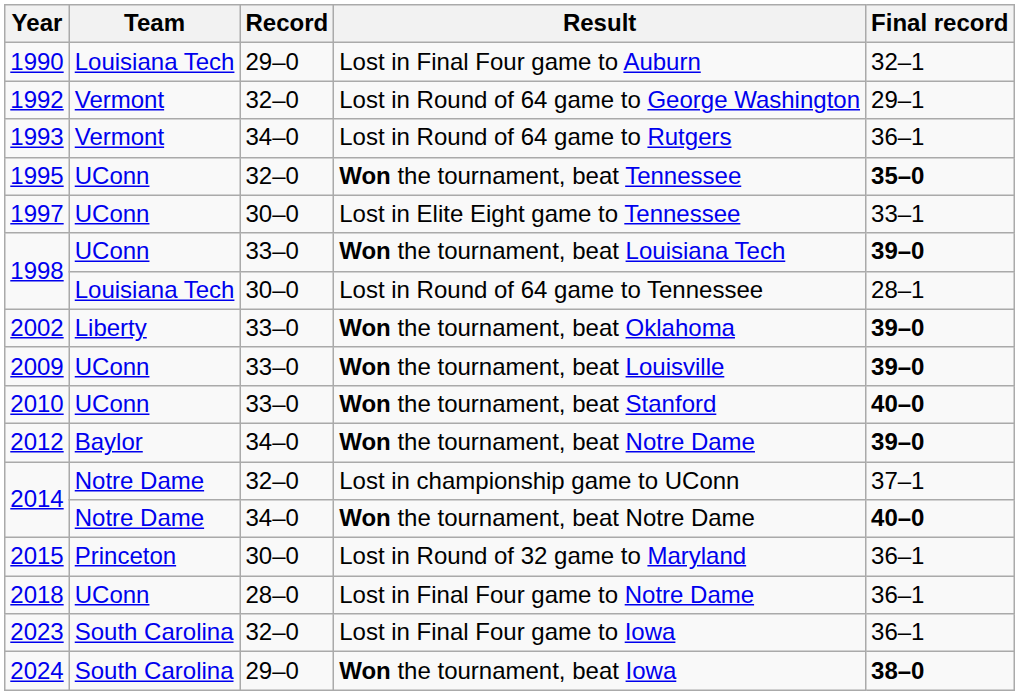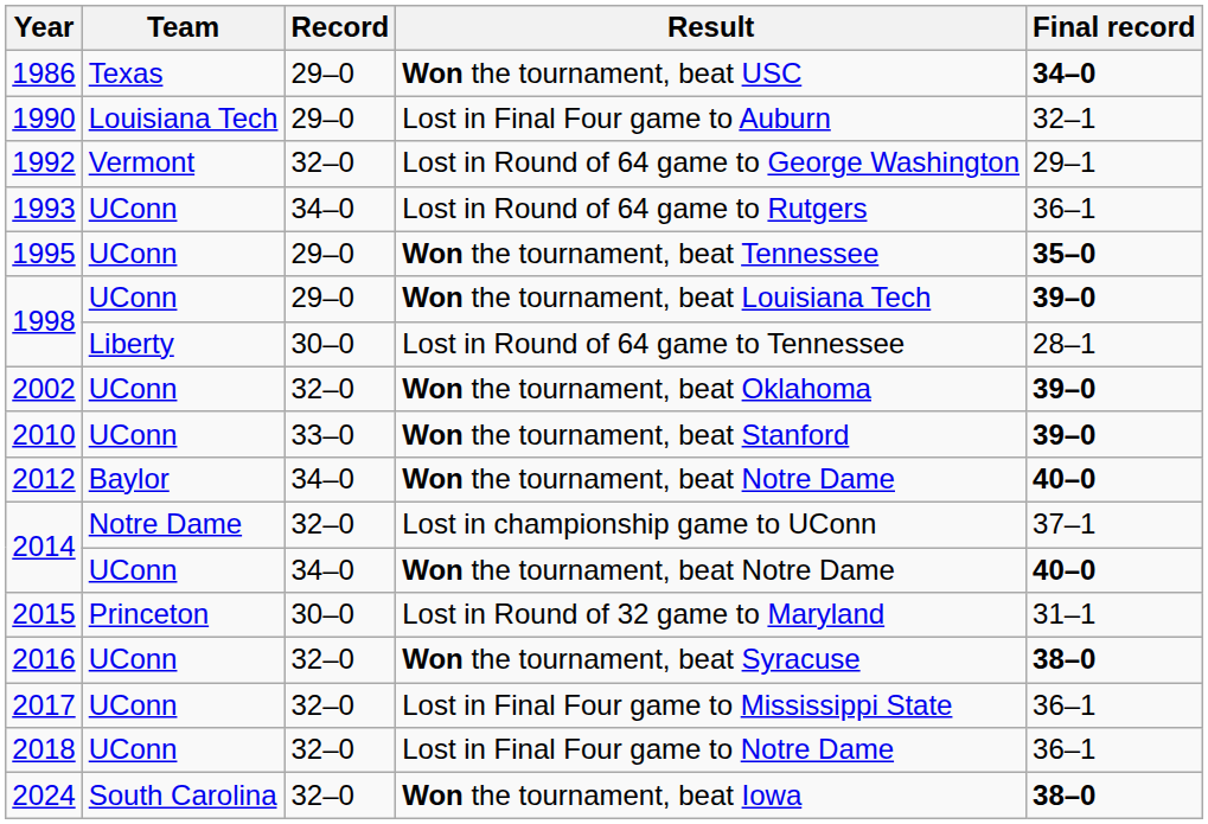 <table class="wikitable sortable">
 <tr>
 <th>Year</th>
 <th>Team</th>
 <th>Record</th>
 <th>Result</th>
 <th>Final record</th>
+</tr>
+<tr>
+<td><a href='#'>1986</a></td>
+<td><a href='#'>Texas</a></td>
+<td>29–0</td>
+<td><strong>Won</strong> the tournament, beat <a href='#'>USC</a></td>
+<td><strong>34–0</strong></td>
 </tr>
 <tr>
 <td><a href='#'>1990</a></td>
 <td><a href='#'>Louisiana Tech</a></td>
 <td>29–0</td>
 <td>Lost in Final Four game to <a href='#'>Auburn</a></td>
 <td>32–1</td>
 </tr>
 <tr>
 <td><a href='#'>1992</a></td>
 <td><a href='#'>Vermont</a></td>
 <td>32–0</td>
 <td>Lost in Round of 64 game to <a href='#'>George Washington</a></td>
 <td>29–1</td>
 </tr>
 <tr>
 <td><a href='#'>1993</a></td>
-<td><a href='#'>Vermont</a></td>
+<td><a href='#'>UConn</a></td>
 <td>34–0</td>
 <td>Lost in Round of 64 game to <a href='#'>Rutgers</a></td>
 <td>36–1</td>
 </tr>
 <tr>
 <td><a href='#'>1995</a></td>
 <td><a href='#'>UConn</a></td>
-<td>32–0</td>
+<td>29–0</td>
 <td><strong>Won</strong> the tournament, beat <a href='#'>Tennessee</a></td>
 <td><strong>35–0</strong></td>
 </tr>
 <tr>
-<td><a href='#'>1997</a></td>
-<td><a href='#'>UConn</a></td>
-<td>30–0</td>
-<td>Lost in Elite Eight game to <a href='#'>Tennessee</a></td>
-<td>33–1</td>
-</tr>
-<tr>
 <td rowspan="2"><a href='#'>1998</a></td>
 <td><a href='#'>UConn</a></td>
-<td>33–0</td>
+<td>29–0</td>
 <td><strong>Won</strong> the tournament, beat <a href='#'>Louisiana Tech</a></td>
 <td><strong>39–0</strong></td>
 </tr>
 <tr>
-<td><a href='#'>Louisiana Tech</a></td>
+<td><a href='#'>Liberty</a></td>
 <td>30–0</td>
 <td>Lost in Round of 64 game to Tennessee</td>
 <td>28–1</td>
 </tr>
 <tr>
 <td><a href='#'>2002</a></td>
-<td><a href='#'>Liberty</a></td>
-<td>33–0</td>
+<td><a href='#'>UConn</a></td>
+<td>32–0</td>
 <td><strong>Won</strong> the tournament, beat <a href='#'>Oklahoma</a></td>
-<td><strong>39–0</strong></td>
-</tr>
-<tr>
-<td><a href='#'>2009</a></td>
-<td><a href='#'>UConn</a></td>
-<td>33–0</td>
-<td><strong>Won</strong> the tournament, beat <a href='#'>Louisville</a></td>
 <td><strong>39–0</strong></td>
 </tr>
 <tr>
 <td><a href='#'>2010</a></td>
 <td><a href='#'>UConn</a></td>
 <td>33–0</td>
 <td><strong>Won</strong> the tournament, beat <a href='#'>Stanford</a></td>
-<td><strong>40–0</strong></td>
+<td><strong>39–0</strong></td>
 </tr>
 <tr>
 <td><a href='#'>2012</a></td>
 <td><a href='#'>Baylor</a></td>
 <td>34–0</td>
 <td><strong>Won</strong> the tournament, beat <a href='#'>Notre Dame</a></td>
-<td><strong>39–0</strong></td>
+<td><strong>40–0</strong></td>
 </tr>
 <tr>
 <td rowspan="2"><a href='#'>2014</a></td>
 <td><a href='#'>Notre Dame</a></td>
 <td>32–0</td>
 <td>Lost in championship game to UConn</td>
 <td>37–1</td>
 </tr>
 <tr>
-<td><a href='#'>Notre Dame</a></td>
+<td><a href='#'>UConn</a></td>
 <td>34–0</td>
 <td><strong>Won</strong> the tournament, beat Notre Dame</td>
 <td><strong>40–0</strong></td>
 </tr>
 <tr>
 <td><a href='#'>2015</a></td>
 <td><a href='#'>Princeton</a></td>
 <td>30–0</td>
 <td>Lost in Round of 32 game to <a href='#'>Maryland</a></td>
+<td>31–1</td>
+</tr>
+<tr>
+<td><a href='#'>2016</a></td>
+<td><a href='#'>UConn</a></td>
+<td>32–0</td>
+<td><strong>Won</strong> the tournament, beat <a href='#'>Syracuse</a></td>
+<td><strong>38–0</strong></td>
+</tr>
+<tr>
+<td><a href='#'>2017</a></td>
+<td><a href='#'>UConn</a></td>
+<td>32–0</td>
+<td>Lost in Final Four game to <a href='#'>Mississippi State</a></td>
 <td>36–1</td>
 </tr>
 <tr>
 <td><a href='#'>2018</a></td>
 <td><a href='#'>UConn</a></td>
-<td>28–0</td>
+<td>32–0</td>
 <td>Lost in Final Four game to <a href='#'>Notre Dame</a></td>
-<td>36–1</td>
-</tr>
-<tr>
-<td><a href='#'>2023</a></td>
-<td><a href='#'>South Carolina</a></td>
-<td>32–0</td>
-<td>Lost in Final Four game to <a href='#'>Iowa</a></td>
 <td>36–1</td>
 </tr>
 <tr>
 <td><a href='#'>2024</a></td>
 <td><a href='#'>South Carolina</a></td>
-<td>29–0</td>
+<td>32–0</td>
 <td><strong>Won</strong> the tournament, beat <a href='#'>Iowa</a></td>
 <td><strong>38–0</strong></td>
 </tr>
 </table>
